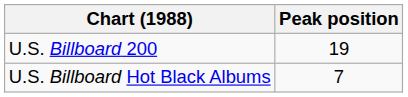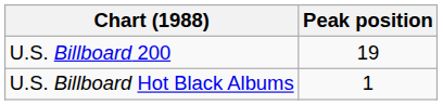 <table class="wikitable">
 <tr>
 <th>Chart (1988)</th>
 <th>Peak position</th>
 </tr>
 <tr>
 <td>U.S. <a href='#'><em>Billboard</em> 200</a></td>
 <td style="text-align:center;">19</td>
 </tr>
 <tr>
 <td>U.S. <em>Billboard</em> <a href='#'>Hot Black Albums</a></td>
-<td style="text-align:center;">7</td>
+<td style="text-align:center;">1</td>
 </tr>
 </table>
